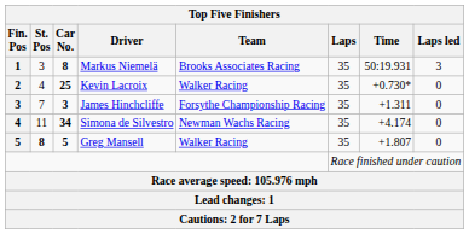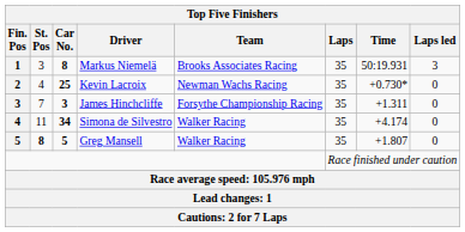 <table class="wikitable" style="font-size:95%;">
 <tr>
 <th colspan=9>Top Five Finishers</th>
 </tr>
 <tr>
 <th>Fin.<br>Pos</th>
 <th>St.<br>Pos</th>
 <th>Car<br>No.</th>
 <th>Driver</th>
 <th>Team</th>
 <th>Laps</th>
 <th>Time</th>
 <th>Laps led</th>
 </tr>
 <tr>
 <th>1</th>
 <td align=center>3</td>
 <td align=center><strong>8</strong></td>
 <td> <a href='#'>Markus Niemelä</a></td>
 <td><a href='#'>Brooks Associates Racing</a></td>
 <td align=center>35</td>
 <td align=right>50:19.931</td>
 <td align=center>3</td>
 </tr>
 <tr>
 <th>2</th>
 <td align=center>4</td>
 <td align=center><strong>25</strong></td>
 <td> <a href='#'>Kevin Lacroix</a></td>
-<td><a href='#'>Walker Racing</a></td>
+<td><a href='#'>Newman Wachs Racing</a></td>
 <td align=center>35</td>
 <td align=right>+0.730*</td>
 <td align=center>0</td>
 </tr>
 <tr>
 <th>3</th>
 <td align=center>7</td>
 <td align=center><strong>3</strong></td>
 <td> <a href='#'>James Hinchcliffe</a></td>
 <td><a href='#'>Forsythe Championship Racing</a></td>
 <td align=center>35</td>
 <td align=right>+1.311</td>
 <td align=center>0</td>
 </tr>
 <tr>
 <th>4</th>
 <td align=center>11</td>
 <td style="text-align:center;"><strong>34</strong></td>
 <td> <a href='#'>Simona de Silvestro</a></td>
-<td><a href='#'>Newman Wachs Racing</a></td>
+<td><a href='#'>Walker Racing</a></td>
 <td align=center>35</td>
 <td align=right>+4.174</td>
 <td align=center>0</td>
 </tr>
 <tr>
 <th>5</th>
 <td align=center><strong>8</strong></td>
 <td align=center><strong>5</strong></td>
 <td> <a href='#'>Greg Mansell</a></td>
 <td><a href='#'>Walker Racing</a></td>
 <td align=center>35</td>
 <td align=right>+1.807</td>
 <td align=center>0</td>
 </tr>
 <tr>
 <td colspan=5> </td>
 <td colspan=4> <em>Race finished under caution</em></td>
 </tr>
 <tr>
 <th colspan=9>Race average speed: 105.976 mph</th>
 </tr>
 <tr>
 <th colspan=9>Lead changes: 1</th>
 </tr>
 <tr>
 <th colspan=9>Cautions: 2 for 7 Laps</th>
 </tr>
 </table>
